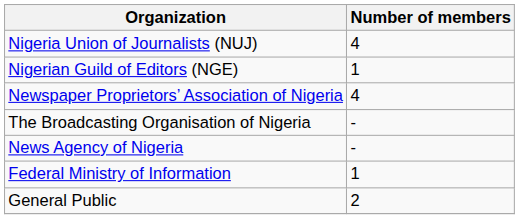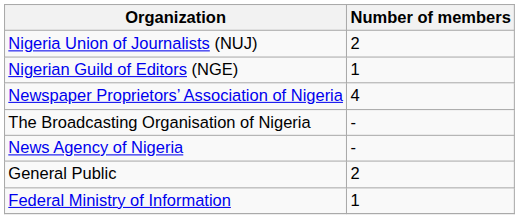 <table class="wikitable">
 <tr>
 <th>Organization</th>
 <th>Number of members</th>
 </tr>
 <tr>
 <td><a href='#'>Nigeria Union of Journalists</a> (NUJ)</td>
-<td>4</td>
+<td>2</td>
 </tr>
 <tr>
 <td><a href='#'>Nigerian Guild of Editors</a> (NGE)</td>
 <td>1</td>
 </tr>
 <tr>
 <td><a href='#'>Newspaper Proprietors’ Association of Nigeria</a></td>
 <td>4</td>
 </tr>
 <tr>
 <td>The Broadcasting Organisation of Nigeria</td>
 <td>-</td>
 </tr>
 <tr>
 <td><a href='#'>News Agency of Nigeria</a></td>
 <td>-</td>
 </tr>
 <tr>
+<td>General Public</td>
+<td>2</td>
+</tr>
+<tr>
 <td><a href='#'>Federal Ministry of Information</a></td>
 <td>1</td>
 </tr>
 <tr>
-<td>General Public</td>
-<td>2</td>
-</tr>
-<tr>
 </tr>
 </table>
